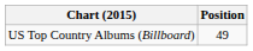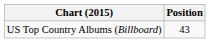 <table class="wikitable">
 <tr>
 <th>Chart (2015)</th>
 <th>Position</th>
 </tr>
 <tr>
 <td>US Top Country Albums (<em>Billboard</em>)</td>
-<td style="text-align:center">49</td>
+<td style="text-align:center">43</td>
 </tr>
 </table>
